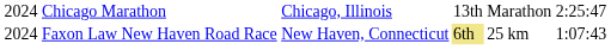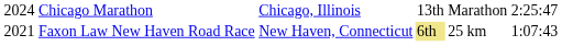 <table>
 <tr>
 <td>2024</td>
 <td><a href='#'>Chicago Marathon</a></td>
 <td><a href='#'>Chicago, Illinois</a></td>
 <td>13th</td>
 <td>Marathon</td>
 <td>2:25:47</td>
 </tr>
 <tr>
-<td>2024</td>
+<td>2021</td>
 <td><a href='#'>Faxon Law New Haven Road Race</a></td>
 <td><a href='#'>New Haven, Connecticut</a></td>
 <td style="background: khaki;">6th</td>
 <td>25 km</td>
 <td>1:07:43</td>
 </tr>
 <tr>
 </tr>
 </table>
